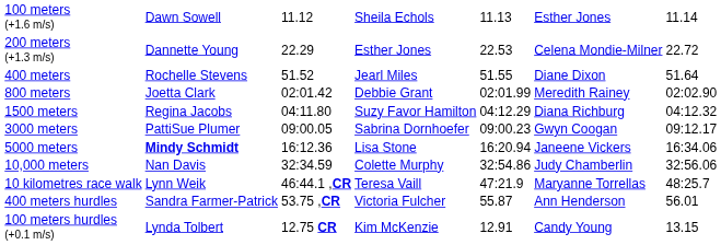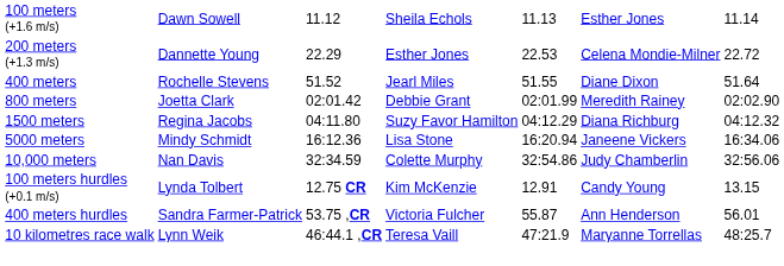 <table>
 <tr>
 <td><a href='#'>100 meters</a> <br><small>(+1.6 m/s)</small></td>
 <td><a href='#'>Dawn Sowell</a></td>
 <td>11.12</td>
 <td><a href='#'>Sheila Echols</a></td>
 <td>11.13</td>
 <td><a href='#'>Esther Jones</a></td>
 <td>11.14</td>
 </tr>
 <tr>
 <td><a href='#'>200 meters</a> <br><small>(+1.3 m/s)</small></td>
 <td><a href='#'>Dannette Young</a></td>
 <td>22.29</td>
 <td><a href='#'>Esther Jones</a></td>
 <td>22.53</td>
 <td><a href='#'>Celena Mondie-Milner</a></td>
 <td>22.72</td>
 </tr>
 <tr>
 <td><a href='#'>400 meters</a></td>
 <td><a href='#'>Rochelle Stevens</a></td>
 <td>51.52</td>
 <td><a href='#'>Jearl Miles</a></td>
 <td>51.55</td>
 <td><a href='#'>Diane Dixon</a></td>
 <td>51.64</td>
 </tr>
 <tr>
 <td><a href='#'>800 meters</a></td>
 <td><a href='#'>Joetta Clark</a></td>
 <td>02:01.42</td>
 <td><a href='#'>Debbie Grant</a></td>
 <td>02:01.99</td>
 <td><a href='#'>Meredith Rainey</a></td>
 <td>02:02.90</td>
 </tr>
 <tr>
 <td><a href='#'>1500 meters</a></td>
 <td><a href='#'>Regina Jacobs</a></td>
 <td>04:11.80</td>
 <td><a href='#'>Suzy Favor Hamilton</a></td>
 <td>04:12.29</td>
 <td><a href='#'>Diana Richburg</a></td>
 <td>04:12.32</td>
 </tr>
 <tr>
-<td><a href='#'>3000 meters</a></td>
-<td><a href='#'>PattiSue Plumer</a></td>
-<td>09:00.05</td>
-<td><a href='#'>Sabrina Dornhoefer</a></td>
-<td>09:00.23</td>
-<td><a href='#'>Gwyn Coogan</a></td>
-<td>09:12.17</td>
-</tr>
-<tr>
 <td><a href='#'>5000 meters</a></td>
-<td><strong><a href='#'>Mindy Schmidt</a></strong></td>
+<td><a href='#'>Mindy Schmidt</a></td>
 <td>16:12.36</td>
 <td><a href='#'>Lisa Stone</a></td>
 <td>16:20.94</td>
 <td><a href='#'>Janeene Vickers</a></td>
 <td>16:34.06</td>
 </tr>
 <tr>
 <td><a href='#'>10,000 meters</a></td>
 <td><a href='#'>Nan Davis</a></td>
 <td>32:34.59</td>
 <td><a href='#'>Colette Murphy</a></td>
 <td>32:54.86</td>
 <td><a href='#'>Judy Chamberlin</a></td>
 <td>32:56.06</td>
 </tr>
 <tr>
-<td><a href='#'>10 kilometres race walk</a></td>
-<td><a href='#'>Lynn Weik</a></td>
-<td>46:44.1	,<strong><a href='#'>CR</a></strong></td>
-<td><a href='#'>Teresa Vaill</a></td>
-<td>47:21.9</td>
-<td><a href='#'>Maryanne Torrellas</a></td>
-<td>48:25.7</td>
+<td><a href='#'>100 meters hurdles</a><br><small>(+0.1 m/s)</small></td>
+<td><a href='#'>Lynda Tolbert</a></td>
+<td>12.75 <strong><a href='#'>CR</a></strong></td>
+<td><a href='#'>Kim McKenzie</a></td>
+<td>12.91</td>
+<td><a href='#'>Candy Young</a></td>
+<td>13.15</td>
 </tr>
 <tr>
 <td><a href='#'>400 meters hurdles</a></td>
 <td><a href='#'>Sandra Farmer-Patrick</a></td>
 <td>53.75	,<strong><a href='#'>CR</a></strong></td>
 <td><a href='#'>Victoria Fulcher</a></td>
 <td>55.87</td>
 <td><a href='#'>Ann Henderson</a></td>
 <td>56.01</td>
 </tr>
 <tr>
-<td><a href='#'>100 meters hurdles</a><br><small>(+0.1 m/s)</small></td>
-<td><a href='#'>Lynda Tolbert</a></td>
-<td>12.75 <strong><a href='#'>CR</a></strong></td>
-<td><a href='#'>Kim McKenzie</a></td>
-<td>12.91</td>
-<td><a href='#'>Candy Young</a></td>
-<td>13.15</td>
+<td><a href='#'>10 kilometres race walk</a></td>
+<td><a href='#'>Lynn Weik</a></td>
+<td>46:44.1	,<strong><a href='#'>CR</a></strong></td>
+<td><a href='#'>Teresa Vaill</a></td>
+<td>47:21.9</td>
+<td><a href='#'>Maryanne Torrellas</a></td>
+<td>48:25.7</td>
 </tr>
 </table>
